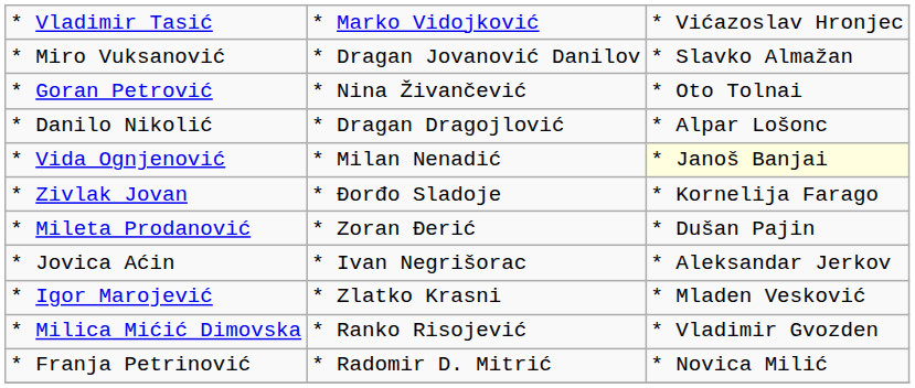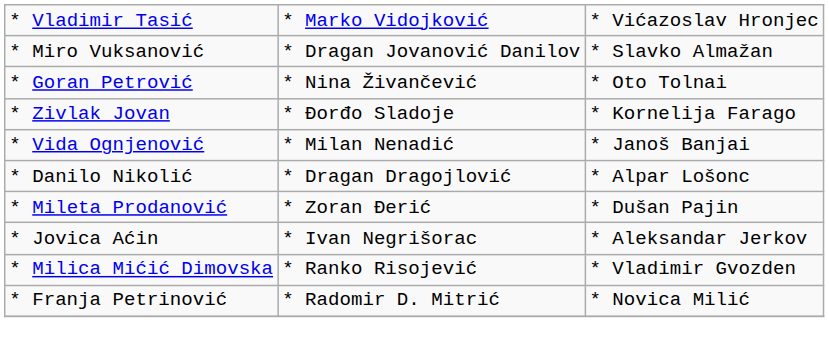 <table class="wikitable" border="1">
 <tr>
 <td>* <a href='#'>Vladimir Tasić</a></td>
 <td>* <a href='#'>Marko Vidojković</a></td>
 <td>* Vićazoslav Hronjec</td>
 </tr>
 <tr>
 <td>* Miro Vuksanović</td>
 <td>* Dragan Jovanović Danilov</td>
 <td>* Slavko Almažan</td>
 </tr>
 <tr>
 <td>* <a href='#'>Goran Petrović</a></td>
 <td>* Nina Živančević</td>
 <td>* Oto Tolnai</td>
 </tr>
 <tr>
-<td>* Danilo Nikolić</td>
-<td>* Dragan Dragojlović</td>
-<td>* Alpar Lošonc</td>
+<td>* <a href='#'>Zivlak Jovan</a></td>
+<td>* Đorđo Sladoje</td>
+<td>* Kornelija Farago</td>
 </tr>
 <tr>
 <td>* <a href='#'>Vida Ognjenović</a></td>
 <td>* Milan Nenadić</td>
-<td style="background: lightyellow;">* Janoš Banjai</td>
+<td>* Janoš Banjai</td>
 </tr>
 <tr>
-<td>* <a href='#'>Zivlak Jovan</a></td>
-<td>* Đorđo Sladoje</td>
-<td>* Kornelija Farago</td>
+<td>* Danilo Nikolić</td>
+<td>* Dragan Dragojlović</td>
+<td>* Alpar Lošonc</td>
 </tr>
 <tr>
 <td>* <a href='#'>Mileta Prodanović</a></td>
 <td>* Zoran Đerić</td>
 <td>* Dušan Pajin</td>
 </tr>
 <tr>
 <td>* Jovica Aćin</td>
 <td>* Ivan Negrišorac</td>
 <td>* Aleksandar Jerkov</td>
-</tr>
-<tr>
-<td>* <a href='#'>Igor Marojević</a></td>
-<td>* Zlatko Krasni</td>
-<td>* Mladen Vesković</td>
 </tr>
 <tr>
 <td>* <a href='#'>Milica Mićić Dimovska</a></td>
 <td>* Ranko Risojević</td>
 <td>* Vladimir Gvozden</td>
 </tr>
 <tr>
 <td>* Franja Petrinović</td>
 <td>* Radomir D. Mitrić</td>
 <td>* Novica Milić</td>
 </tr>
 <tr>
 </tr>
 </table>
